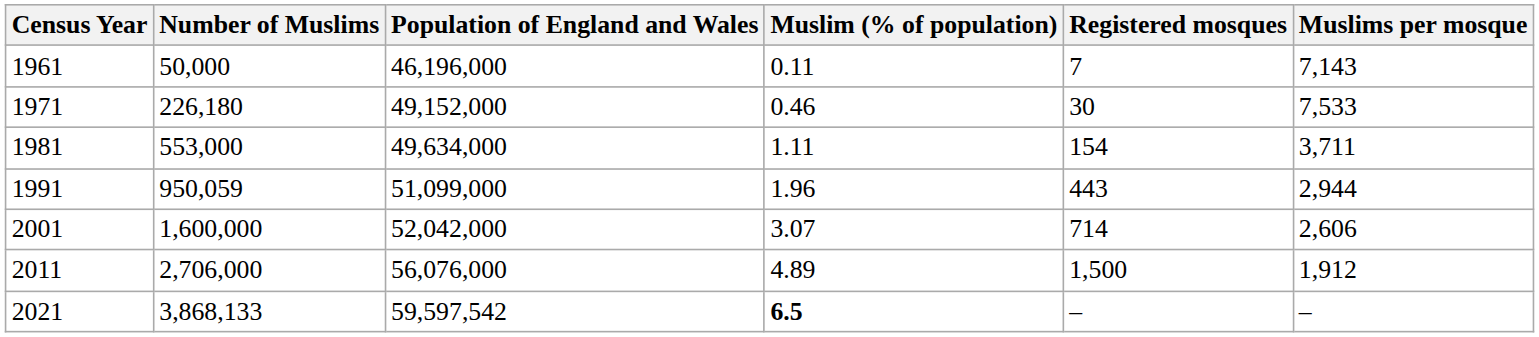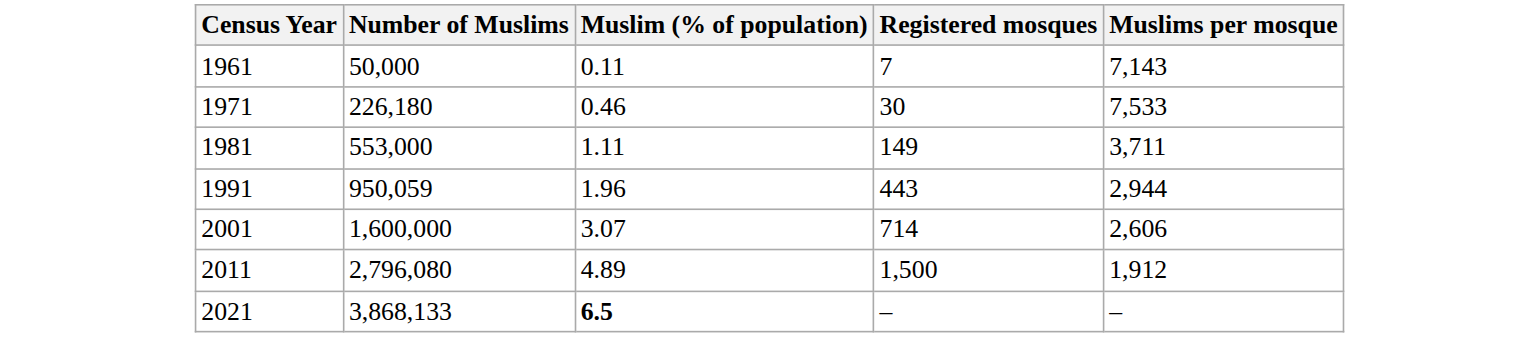 <table class="wikitable collapsible collapsed sortable" style="border:1px ; background:#FFFFFF; text-align:left; clear:both; font-size:100%; margin: 0px auto 0px auto;">
 <tr>
 <th>Census Year</th>
 <th>Number of Muslims</th>
-<th>Population of England and Wales</th>
 <th>Muslim (% of population)</th>
 <th>Registered mosques</th>
 <th>Muslims per mosque</th>
 </tr>
 <tr>
 <td>1961</td>
 <td>50,000</td>
-<td>46,196,000</td>
 <td>0.11</td>
 <td>7</td>
 <td>7,143</td>
 </tr>
 <tr>
 <td>1971</td>
 <td>226,180</td>
-<td>49,152,000</td>
 <td>0.46</td>
 <td>30</td>
 <td>7,533</td>
 </tr>
 <tr>
 <td>1981</td>
 <td>553,000</td>
-<td>49,634,000</td>
 <td>1.11</td>
-<td>154</td>
+<td>149</td>
 <td>3,711</td>
 </tr>
 <tr>
 <td>1991</td>
 <td>950,059</td>
-<td>51,099,000</td>
 <td>1.96</td>
 <td>443</td>
 <td>2,944</td>
 </tr>
 <tr>
 <td>2001</td>
 <td>1,600,000</td>
-<td>52,042,000</td>
 <td>3.07</td>
 <td>714</td>
 <td>2,606</td>
 </tr>
 <tr>
 <td>2011</td>
-<td>2,706,000</td>
-<td>56,076,000</td>
+<td>2,796,080</td>
 <td>4.89</td>
 <td>1,500</td>
 <td>1,912</td>
 </tr>
 <tr>
 <td>2021</td>
 <td>3,868,133</td>
-<td>59,597,542</td>
 <td><strong>6.5</strong></td>
 <td>–</td>
 <td>–</td>
 </tr>
 </table>
